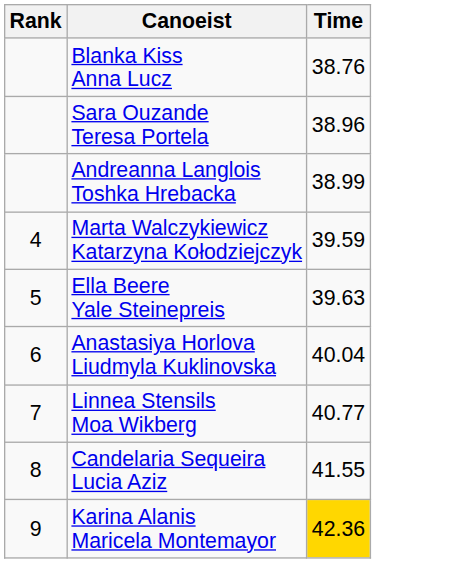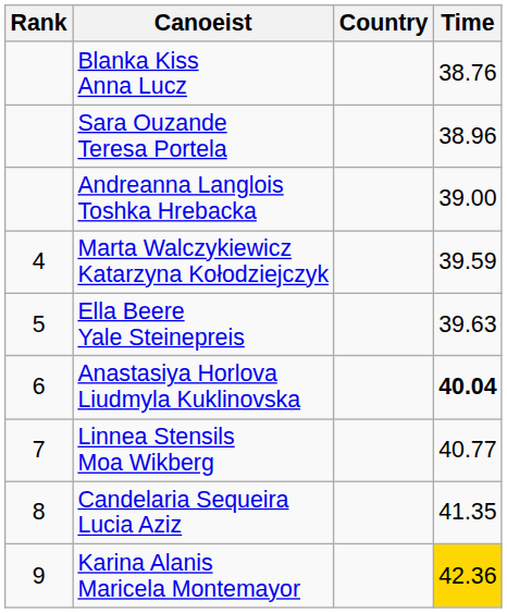 <table class="wikitable" style="text-align:center">
 <tr>
 <th>Rank</th>
 <th>Canoeist</th>
+<th>Country</th>
 <th>Time</th>
 </tr>
 <tr>
 <td></td>
 <td align="left"><a href='#'>Blanka Kiss</a><br><a href='#'>Anna Lucz</a></td>
+<td align="left"></td>
 <td>38.76</td>
 </tr>
 <tr>
 <td></td>
 <td align="left"><a href='#'>Sara Ouzande</a><br><a href='#'>Teresa Portela</a></td>
+<td align="left"></td>
 <td>38.96</td>
 </tr>
 <tr>
 <td></td>
 <td align="left"><a href='#'>Andreanna Langlois</a><br><a href='#'>Toshka Hrebacka</a></td>
-<td>38.99</td>
+<td align="left"></td>
+<td>39.00</td>
 </tr>
 <tr>
 <td>4</td>
 <td align="left"><a href='#'>Marta Walczykiewicz</a><br><a href='#'>Katarzyna Kołodziejczyk</a></td>
+<td align="left"></td>
 <td>39.59</td>
 </tr>
 <tr>
 <td>5</td>
 <td align="left"><a href='#'>Ella Beere</a><br><a href='#'>Yale Steinepreis</a></td>
+<td align="left"></td>
 <td>39.63</td>
 </tr>
 <tr>
 <td>6</td>
 <td align="left"><a href='#'>Anastasiya Horlova</a><br><a href='#'>Liudmyla Kuklinovska</a></td>
-<td>40.04</td>
+<td align="left"></td>
+<td><strong>40.04</strong></td>
 </tr>
 <tr>
 <td>7</td>
 <td align="left"><a href='#'>Linnea Stensils</a><br><a href='#'>Moa Wikberg</a></td>
+<td align="left"></td>
 <td>40.77</td>
 </tr>
 <tr>
 <td>8</td>
 <td align="left"><a href='#'>Candelaria Sequeira</a><br><a href='#'>Lucia Aziz</a></td>
-<td>41.55</td>
+<td align="left"></td>
+<td>41.35</td>
 </tr>
 <tr>
 <td>9</td>
 <td align="left"><a href='#'>Karina Alanis</a><br><a href='#'>Maricela Montemayor</a></td>
+<td align="left"></td>
 <td style="background: gold;">42.36</td>
 </tr>
 </table>
